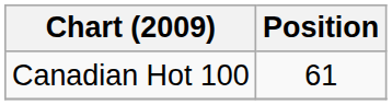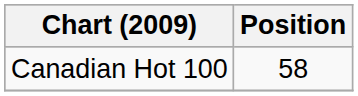 <table class="wikitable sortable" border="1">
 <tr>
 <th scope="col">Chart (2009)</th>
 <th scope="col">Position</th>
 </tr>
 <tr>
 <td>Canadian Hot 100</td>
-<td style="text-align:center;">61</td>
+<td style="text-align:center;">58</td>
 </tr>
 <tr>
 </tr>
 </table>
